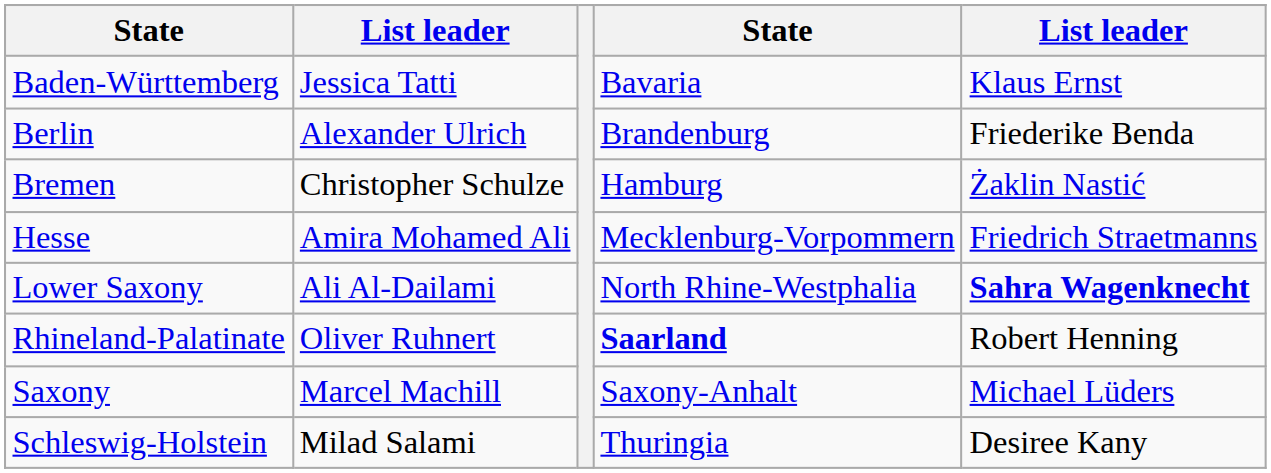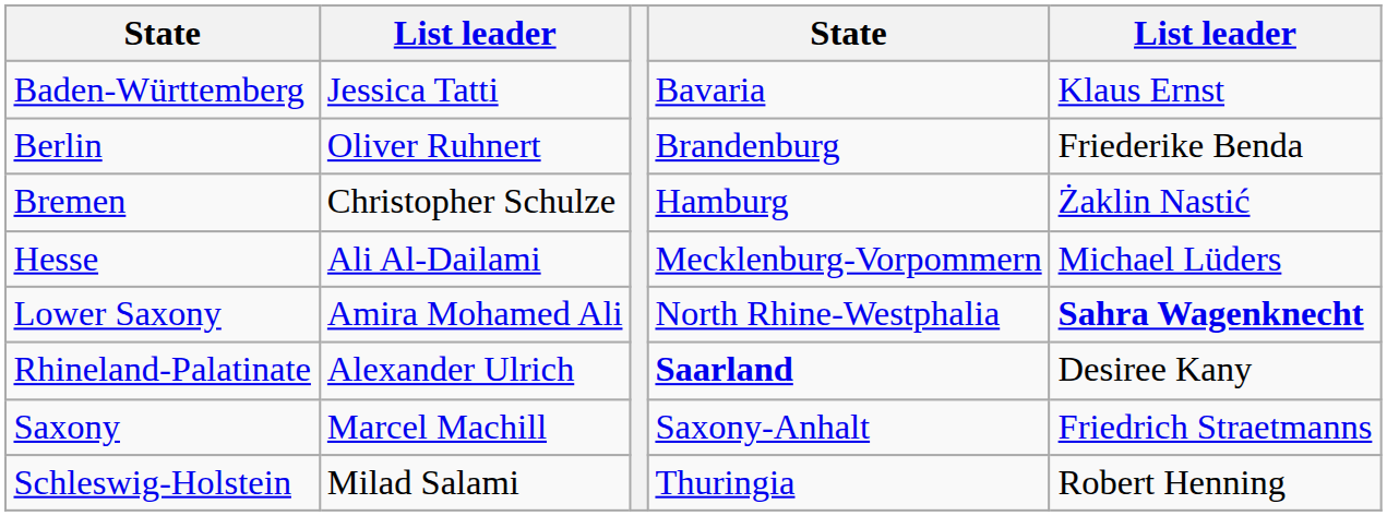 <table class="wikitable">
 <tr>
 <th>State</th>
 <th><a href='#'>List leader</a></th>
 <th rowspan="9"></th>
 <th>State</th>
 <th><a href='#'>List leader</a></th>
 </tr>
 <tr>
 <td><a href='#'>Baden-Württemberg</a></td>
 <td><a href='#'>Jessica Tatti</a></td>
 <td><a href='#'>Bavaria</a></td>
 <td><a href='#'>Klaus Ernst</a></td>
 </tr>
 <tr>
 <td><a href='#'>Berlin</a></td>
-<td><a href='#'>Alexander Ulrich</a></td>
+<td><a href='#'>Oliver Ruhnert</a></td>
 <td><a href='#'>Brandenburg</a></td>
 <td>Friederike Benda</td>
 </tr>
 <tr>
 <td><a href='#'>Bremen</a></td>
 <td>Christopher Schulze</td>
 <td><a href='#'>Hamburg</a></td>
 <td><a href='#'>Żaklin Nastić</a></td>
 </tr>
 <tr>
 <td><a href='#'>Hesse</a></td>
-<td><a href='#'>Amira Mohamed Ali</a></td>
+<td><a href='#'>Ali Al-Dailami</a></td>
 <td><a href='#'>Mecklenburg-Vorpommern</a></td>
-<td><a href='#'>Friedrich Straetmanns</a></td>
+<td><a href='#'>Michael Lüders</a></td>
 </tr>
 <tr>
 <td><a href='#'>Lower Saxony</a></td>
-<td><a href='#'>Ali Al-Dailami</a></td>
+<td><a href='#'>Amira Mohamed Ali</a></td>
 <td><a href='#'>North Rhine-Westphalia</a></td>
 <td><strong><a href='#'>Sahra Wagenknecht</a></strong></td>
 </tr>
 <tr>
 <td><a href='#'>Rhineland-Palatinate</a></td>
-<td><a href='#'>Oliver Ruhnert</a></td>
+<td><a href='#'>Alexander Ulrich</a></td>
 <td><strong><a href='#'>Saarland</a></strong></td>
-<td>Robert Henning</td>
+<td>Desiree Kany</td>
 </tr>
 <tr>
 <td><a href='#'>Saxony</a></td>
 <td><a href='#'>Marcel Machill</a></td>
 <td><a href='#'>Saxony-Anhalt</a></td>
-<td><a href='#'>Michael Lüders</a></td>
+<td><a href='#'>Friedrich Straetmanns</a></td>
 </tr>
 <tr>
 <td><a href='#'>Schleswig-Holstein</a></td>
 <td>Milad Salami</td>
 <td><a href='#'>Thuringia</a></td>
-<td>Desiree Kany</td>
+<td>Robert Henning</td>
 </tr>
 </table>
